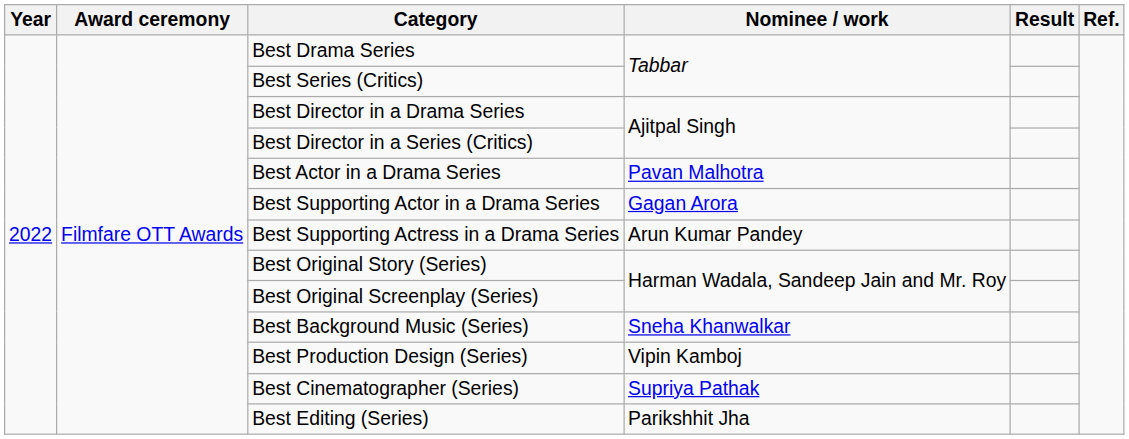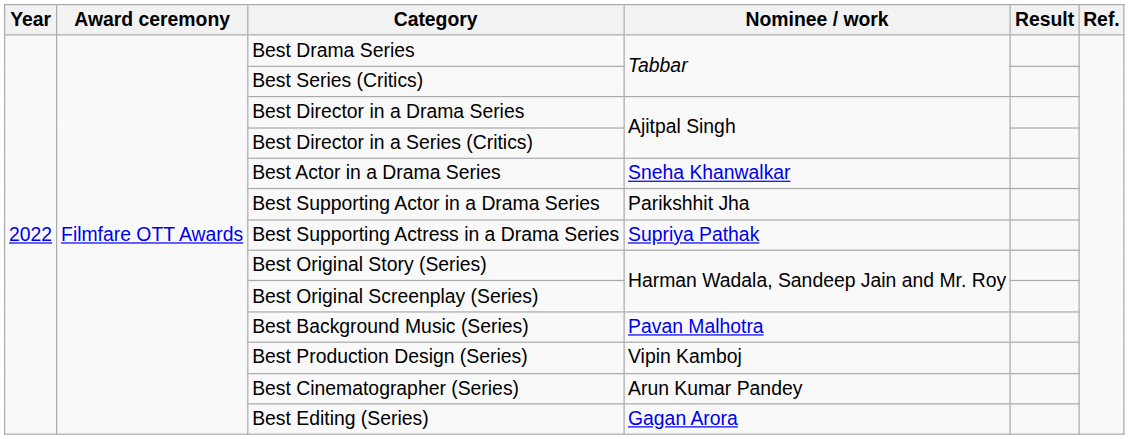 <table class="wikitable">
 <tr>
 <th>Year</th>
 <th>Award ceremony</th>
 <th>Category</th>
 <th>Nominee / work</th>
 <th>Result</th>
 <th>Ref.</th>
 </tr>
 <tr>
 <td rowspan="13"><a href='#'>2022</a></td>
 <td rowspan="13"><a href='#'>Filmfare OTT Awards</a></td>
 <td>Best Drama Series</td>
 <td rowspan="2"><em>Tabbar</em></td>
 <td></td>
 <td rowspan="13"></td>
 </tr>
 <tr>
 <td>Best Series (Critics)</td>
 <td></td>
 </tr>
 <tr>
 <td>Best Director in a Drama Series</td>
 <td rowspan="2">Ajitpal Singh</td>
 <td></td>
 </tr>
 <tr>
 <td>Best Director in a Series (Critics)</td>
 <td></td>
 </tr>
 <tr>
 <td>Best Actor in a Drama Series</td>
-<td><a href='#'>Pavan Malhotra</a></td>
+<td><a href='#'>Sneha Khanwalkar</a></td>
 <td></td>
 </tr>
 <tr>
 <td>Best Supporting Actor in a Drama Series</td>
-<td><a href='#'>Gagan Arora</a></td>
+<td>Parikshhit Jha</td>
 <td></td>
 </tr>
 <tr>
 <td>Best Supporting Actress in a Drama Series</td>
-<td>Arun Kumar Pandey</td>
+<td><a href='#'>Supriya Pathak</a></td>
 <td></td>
 </tr>
 <tr>
 <td>Best Original Story (Series)</td>
 <td rowspan="2">Harman Wadala, Sandeep Jain and Mr. Roy</td>
 <td></td>
 </tr>
 <tr>
 <td>Best Original  Screenplay (Series)</td>
 <td></td>
 </tr>
 <tr>
 <td>Best Background Music (Series)</td>
-<td><a href='#'>Sneha Khanwalkar</a></td>
+<td><a href='#'>Pavan Malhotra</a></td>
 <td></td>
 </tr>
 <tr>
 <td>Best Production Design (Series)</td>
 <td>Vipin Kamboj</td>
 <td></td>
 </tr>
 <tr>
 <td>Best Cinematographer (Series)</td>
-<td><a href='#'>Supriya Pathak</a></td>
+<td>Arun Kumar Pandey</td>
 <td></td>
 </tr>
 <tr>
 <td>Best Editing (Series)</td>
-<td>Parikshhit Jha</td>
+<td><a href='#'>Gagan Arora</a></td>
 <td></td>
 </tr>
 </table>
